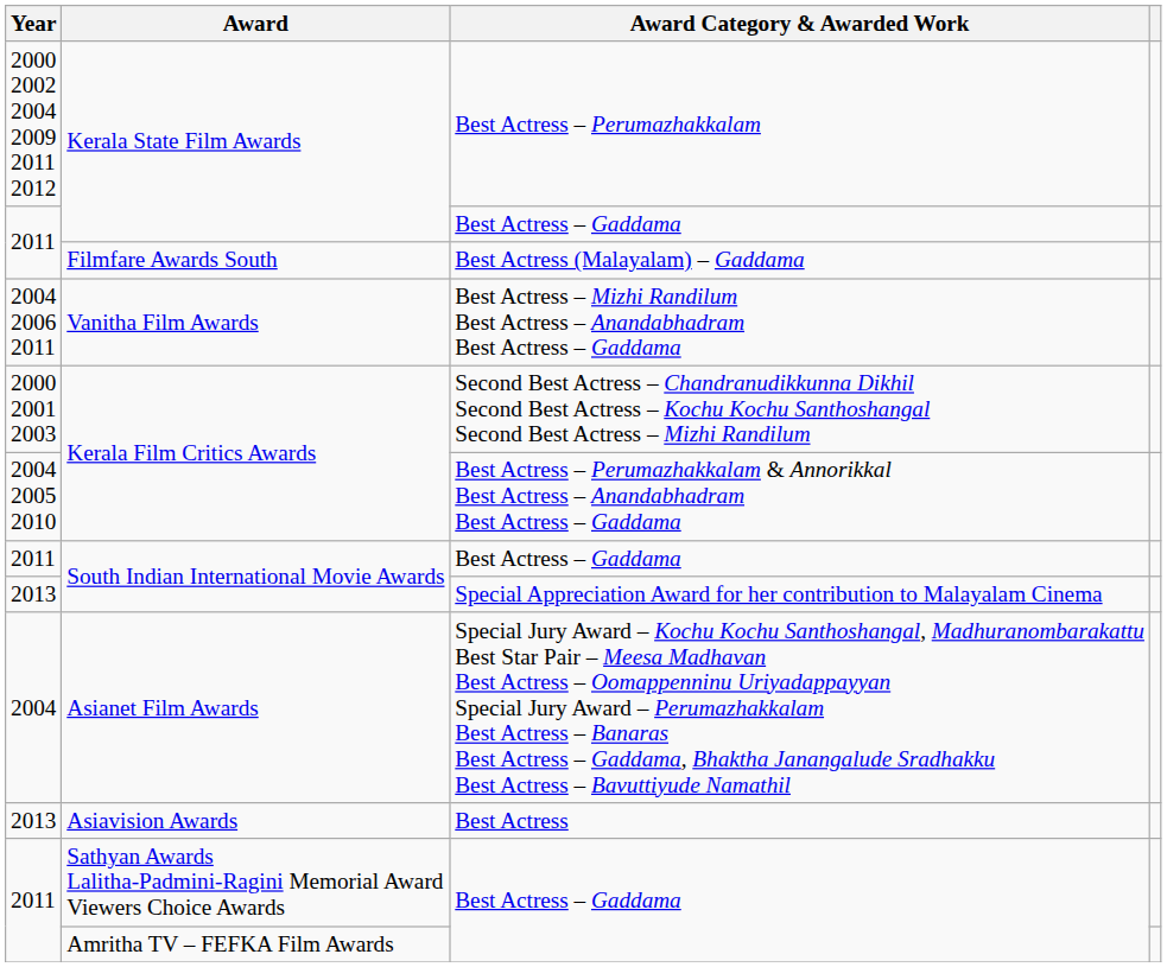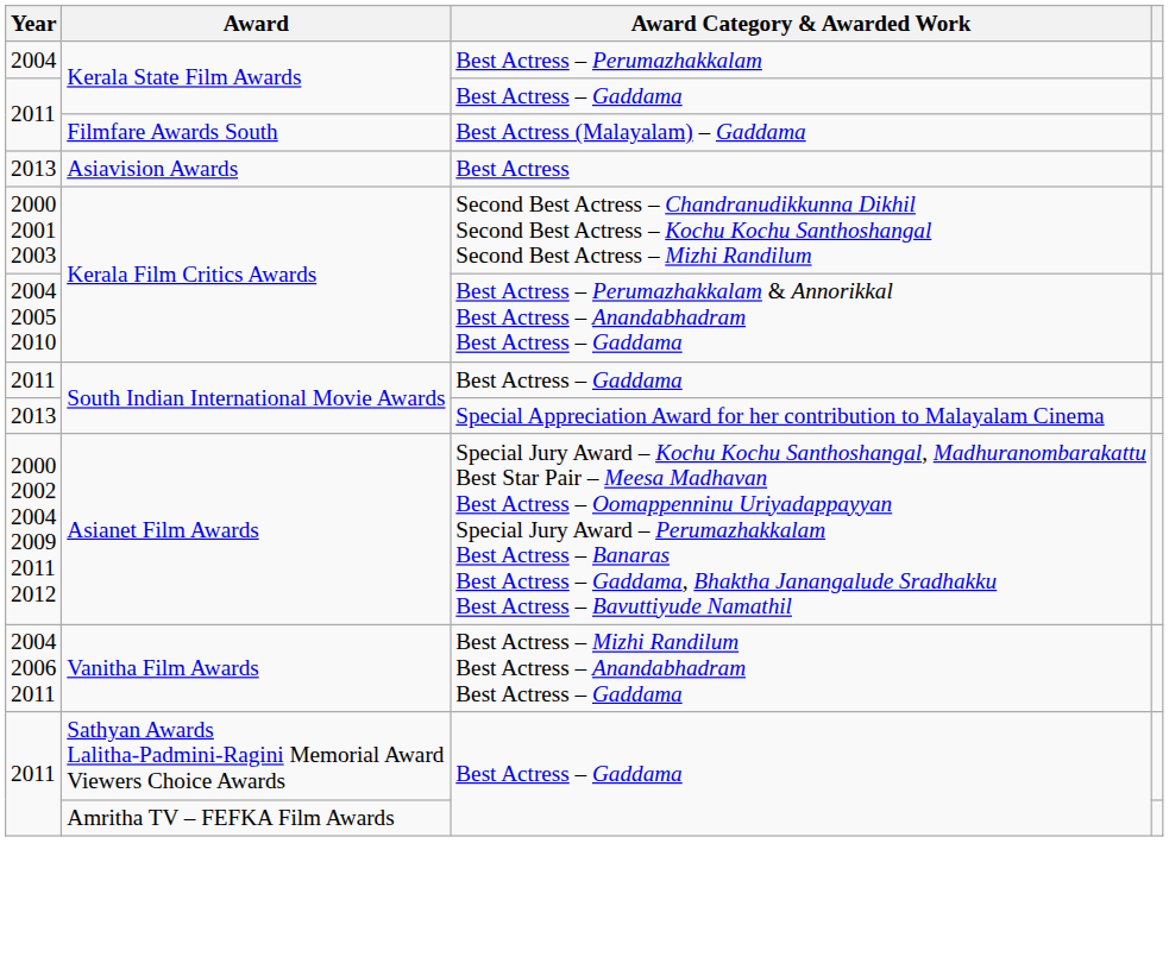 <table class="wikitable">
 <tr>
 <th>Year</th>
 <th>Award</th>
 <th>Award Category & Awarded Work</th>
 <th></th>
 </tr>
 <tr>
-<td>2000<br>2002<br>2004<br>2009<br>2011<br>2012</td>
+<td>2004</td>
 <td rowspan="2"><a href='#'>Kerala State Film Awards</a></td>
 <td><a href='#'>Best Actress</a> – <em><a href='#'>Perumazhakkalam</a></em></td>
 <td></td>
 </tr>
 <tr>
 <td rowspan="2">2011</td>
 <td><a href='#'>Best Actress</a> – <em><a href='#'>Gaddama</a></em></td>
 <td></td>
 </tr>
 <tr>
 <td><a href='#'>Filmfare Awards South</a></td>
 <td><a href='#'>Best Actress (Malayalam)</a> – <em><a href='#'>Gaddama</a></em></td>
 <td></td>
 </tr>
 <tr>
-<td>2004<br>2006<br>2011</td>
-<td><a href='#'>Vanitha Film Awards</a></td>
-<td>Best Actress – <em><a href='#'>Mizhi Randilum</a></em><br>Best Actress – <em><a href='#'>Anandabhadram</a></em><br>Best Actress – <em><a href='#'>Gaddama</a></em></td>
+<td>2013</td>
+<td><a href='#'>Asiavision Awards</a></td>
+<td><a href='#'>Best Actress</a></td>
 <td></td>
 </tr>
 <tr>
 <td>2000<br>2001<br>2003</td>
 <td rowspan="2"><a href='#'>Kerala Film Critics Awards</a></td>
 <td>Second Best Actress – <em><a href='#'>Chandranudikkunna Dikhil</a></em> <br>Second Best Actress – <em><a href='#'>Kochu Kochu Santhoshangal</a></em><br>Second Best Actress – <em><a href='#'>Mizhi Randilum</a></em></td>
 <td></td>
 </tr>
 <tr>
 <td>2004<br>2005<br>2010</td>
 <td><a href='#'>Best Actress</a> – <em><a href='#'>Perumazhakkalam</a></em> & <em>Annorikkal</em><br><a href='#'>Best Actress</a> – <em><a href='#'>Anandabhadram</a></em><br><a href='#'>Best Actress</a> – <em><a href='#'>Gaddama</a></em></td>
 <td></td>
 </tr>
 <tr>
 <td>2011</td>
 <td rowspan="2"><a href='#'>South Indian International Movie Awards</a></td>
 <td>Best Actress – <em><a href='#'>Gaddama</a></em></td>
 <td></td>
 </tr>
 <tr>
 <td>2013</td>
 <td><a href='#'>Special Appreciation Award for her contribution to Malayalam Cinema</a></td>
 <td></td>
 </tr>
 <tr>
-<td>2004</td>
+<td>2000<br>2002<br>2004<br>2009<br>2011<br>2012</td>
 <td><a href='#'>Asianet Film Awards</a></td>
 <td>Special Jury Award – <em><a href='#'>Kochu Kochu Santhoshangal</a></em>, <em><a href='#'>Madhuranombarakattu</a></em><br>Best Star Pair – <em><a href='#'>Meesa Madhavan</a></em><br><a href='#'>Best Actress</a> – <em><a href='#'>Oomappenninu Uriyadappayyan</a></em><br>Special Jury Award – <em><a href='#'>Perumazhakkalam</a></em><br><a href='#'>Best Actress</a> – <em><a href='#'>Banaras</a></em><br><a href='#'>Best Actress</a> – <em><a href='#'>Gaddama</a>, <a href='#'>Bhaktha Janangalude Sradhakku</a></em><br><a href='#'>Best Actress</a> – <em><a href='#'>Bavuttiyude Namathil</a> </em></td>
 <td></td>
 </tr>
 <tr>
-<td>2013</td>
-<td><a href='#'>Asiavision Awards</a></td>
-<td><a href='#'>Best Actress</a></td>
+<td>2004<br>2006<br>2011</td>
+<td><a href='#'>Vanitha Film Awards</a></td>
+<td>Best Actress – <em><a href='#'>Mizhi Randilum</a></em><br>Best Actress – <em><a href='#'>Anandabhadram</a></em><br>Best Actress – <em><a href='#'>Gaddama</a></em></td>
 <td></td>
 </tr>
 <tr>
 <td rowspan="2">2011</td>
 <td><a href='#'>Sathyan Awards</a><br><a href='#'>Lalitha-Padmini-Ragini</a> Memorial Award<br>Viewers Choice Awards</td>
 <td rowspan="2"><a href='#'>Best Actress</a> – <em><a href='#'>Gaddama</a></em></td>
 <td><br></td>
 </tr>
 <tr>
 <td>Amritha TV – FEFKA Film Awards</td>
 <td></td>
 </tr>
 </table>
